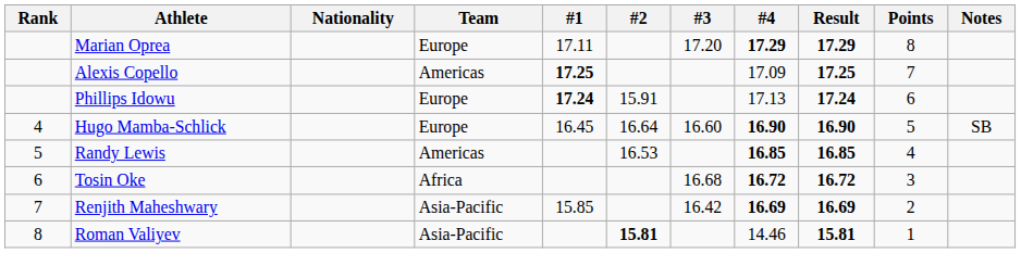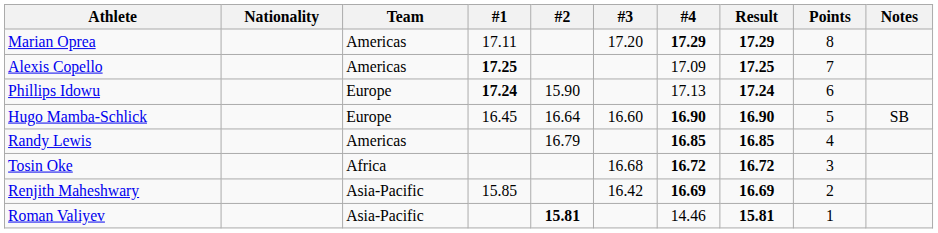 <table class="wikitable sortable" style="text-align:center" width="75%">
 <tr>
-<th>Rank</th>
 <th>Athlete</th>
 <th>Nationality</th>
 <th>Team</th>
 <th>#1</th>
 <th>#2</th>
 <th>#3</th>
 <th>#4</th>
 <th>Result</th>
 <th>Points</th>
 <th>Notes</th>
 </tr>
 <tr>
-<td></td>
 <td align="left"><a href='#'>Marian Oprea</a></td>
 <td align=left></td>
-<td align=left>Europe</td>
+<td align=left>Americas</td>
 <td>17.11</td>
 <td></td>
 <td>17.20</td>
 <td><strong>17.29</strong></td>
 <td><strong>17.29</strong></td>
 <td>8</td>
 <td></td>
 </tr>
 <tr>
-<td></td>
 <td align="left"><a href='#'>Alexis Copello</a></td>
 <td align=left></td>
 <td align=left>Americas</td>
 <td><strong>17.25</strong></td>
 <td></td>
 <td></td>
 <td>17.09</td>
 <td><strong>17.25</strong></td>
 <td>7</td>
 <td></td>
 </tr>
 <tr>
-<td></td>
 <td align="left"><a href='#'>Phillips Idowu</a></td>
 <td align=left></td>
 <td align=left>Europe</td>
 <td><strong>17.24</strong></td>
-<td>15.91</td>
+<td>15.90</td>
 <td></td>
 <td>17.13</td>
 <td><strong>17.24</strong></td>
 <td>6</td>
 <td></td>
 </tr>
 <tr>
-<td>4</td>
 <td align="left"><a href='#'>Hugo Mamba-Schlick</a></td>
 <td align=left></td>
 <td align=left>Europe</td>
 <td>16.45</td>
 <td>16.64</td>
 <td>16.60</td>
 <td><strong>16.90</strong></td>
 <td><strong>16.90</strong></td>
 <td>5</td>
 <td>SB</td>
 </tr>
 <tr>
-<td>5</td>
 <td align="left"><a href='#'>Randy Lewis</a></td>
 <td align=left></td>
 <td align=left>Americas</td>
 <td></td>
-<td>16.53</td>
+<td>16.79</td>
 <td></td>
 <td><strong>16.85</strong></td>
 <td><strong>16.85</strong></td>
 <td>4</td>
 <td></td>
 </tr>
 <tr>
-<td>6</td>
 <td align="left"><a href='#'>Tosin Oke</a></td>
 <td align=left></td>
 <td align=left>Africa</td>
 <td></td>
 <td></td>
 <td>16.68</td>
 <td><strong>16.72</strong></td>
 <td><strong>16.72</strong></td>
 <td>3</td>
 <td></td>
 </tr>
 <tr>
-<td>7</td>
 <td align="left"><a href='#'>Renjith Maheshwary</a></td>
 <td align=left></td>
 <td align=left>Asia-Pacific</td>
 <td>15.85</td>
 <td></td>
 <td>16.42</td>
 <td><strong>16.69</strong></td>
 <td><strong>16.69</strong></td>
 <td>2</td>
 <td></td>
 </tr>
 <tr>
-<td>8</td>
 <td align="left"><a href='#'>Roman Valiyev</a></td>
 <td align=left></td>
 <td align=left>Asia-Pacific</td>
 <td></td>
 <td><strong>15.81</strong></td>
 <td></td>
 <td>14.46</td>
 <td><strong>15.81</strong></td>
 <td>1</td>
 <td></td>
 </tr>
 </table>
